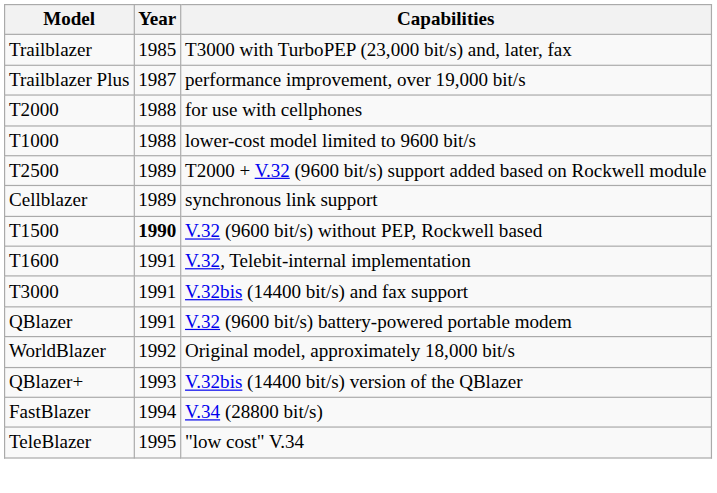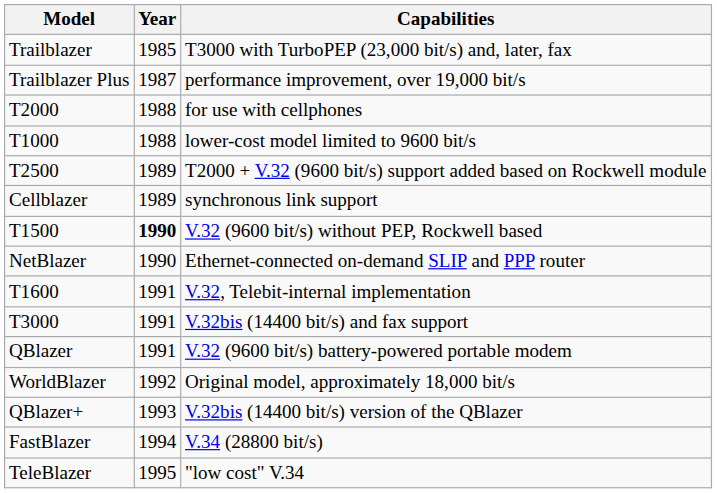 <table class="wikitable">
 <tr>
 <th>Model</th>
 <th>Year</th>
 <th>Capabilities</th>
 </tr>
 <tr>
 <td>Trailblazer</td>
 <td>1985</td>
 <td>T3000 with TurboPEP (23,000 bit/s) and, later, fax</td>
 </tr>
 <tr>
 <td>Trailblazer Plus</td>
 <td>1987</td>
 <td>performance improvement, over 19,000 bit/s</td>
 </tr>
 <tr>
 <td>T2000</td>
 <td>1988</td>
 <td>for use with cellphones</td>
 </tr>
 <tr>
 <td>T1000</td>
 <td>1988</td>
 <td>lower-cost model limited to 9600 bit/s</td>
 </tr>
 <tr>
 <td>T2500</td>
 <td>1989</td>
 <td>T2000 + <a href='#'>V.32</a> (9600 bit/s) support added based on Rockwell module</td>
 </tr>
 <tr>
 <td>Cellblazer</td>
 <td>1989</td>
 <td>synchronous link support</td>
 </tr>
 <tr>
 <td>T1500</td>
 <td><strong>1990</strong></td>
 <td><a href='#'>V.32</a> (9600 bit/s) without PEP, Rockwell based</td>
 </tr>
 <tr>
+<td>NetBlazer</td>
+<td>1990</td>
+<td>Ethernet-connected on-demand <a href='#'>SLIP</a> and <a href='#'>PPP</a> router</td>
+</tr>
+<tr>
 <td>T1600</td>
 <td>1991</td>
 <td><a href='#'>V.32</a>, Telebit-internal implementation</td>
 </tr>
 <tr>
 <td>T3000</td>
 <td>1991</td>
 <td><a href='#'>V.32bis</a> (14400 bit/s) and fax support</td>
 </tr>
 <tr>
 <td>QBlazer</td>
 <td>1991</td>
 <td><a href='#'>V.32</a> (9600 bit/s) battery-powered portable modem</td>
 </tr>
 <tr>
 <td>WorldBlazer</td>
 <td>1992</td>
 <td>Original model, approximately 18,000 bit/s</td>
 </tr>
 <tr>
 <td>QBlazer+</td>
 <td>1993</td>
 <td><a href='#'>V.32bis</a> (14400 bit/s) version of the QBlazer</td>
 </tr>
 <tr>
 <td>FastBlazer</td>
 <td>1994</td>
 <td><a href='#'>V.34</a> (28800 bit/s)</td>
 </tr>
 <tr>
 <td>TeleBlazer</td>
 <td>1995</td>
 <td>"low cost" V.34</td>
 </tr>
 </table>
